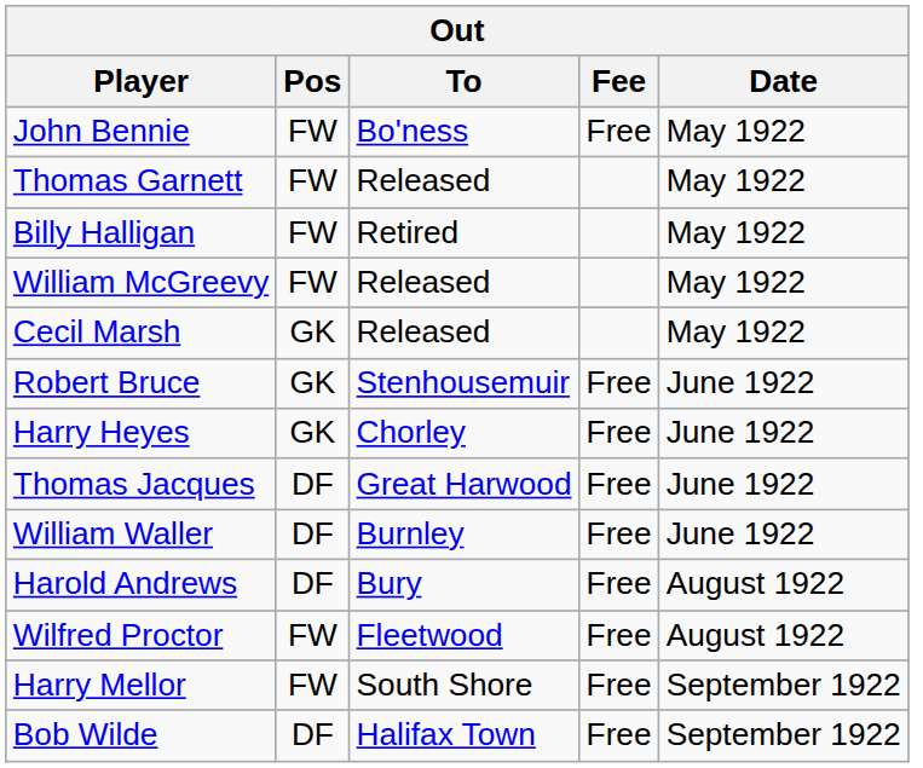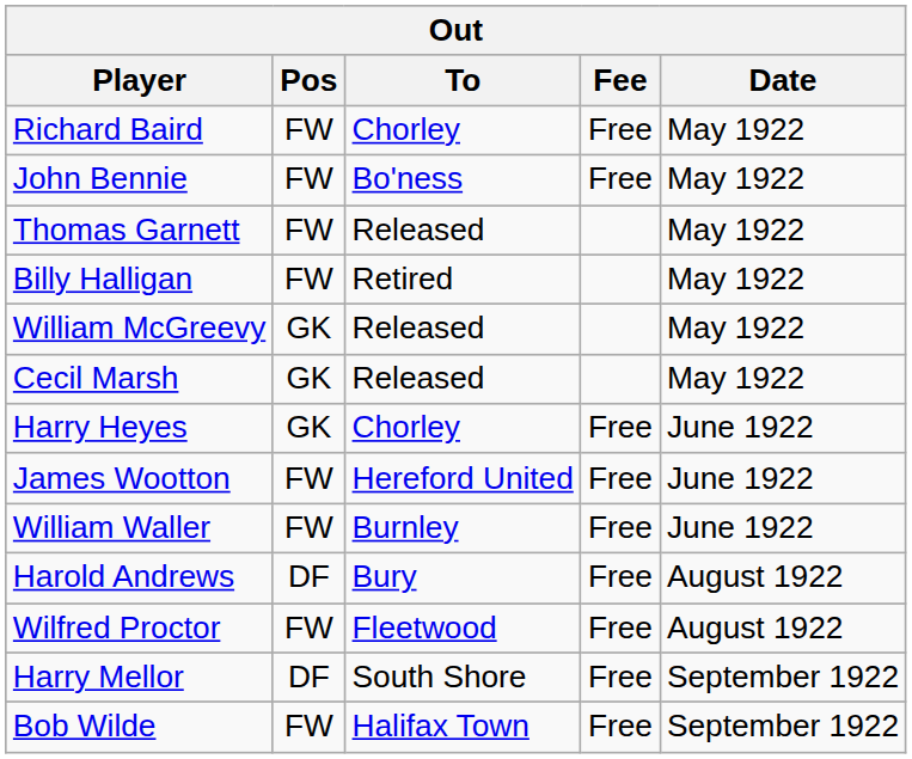 <table class="wikitable">
 <tr>
 <th colspan="5">Out</th>
 </tr>
 <tr>
 <th>Player</th>
 <th>Pos</th>
 <th>To</th>
 <th>Fee</th>
 <th>Date</th>
+</tr>
+<tr>
+<td><a href='#'>Richard Baird</a></td>
+<td align=center>FW</td>
+<td><a href='#'>Chorley</a></td>
+<td>Free</td>
+<td>May 1922</td>
 </tr>
 <tr>
 <td><a href='#'>John Bennie</a></td>
 <td align=center>FW</td>
 <td><a href='#'>Bo'ness</a></td>
 <td>Free</td>
 <td>May 1922</td>
 </tr>
 <tr>
 <td><a href='#'>Thomas Garnett</a></td>
 <td align=center>FW</td>
 <td>Released</td>
 <td></td>
 <td>May 1922</td>
 </tr>
 <tr>
 <td><a href='#'>Billy Halligan</a></td>
 <td align=center>FW</td>
 <td>Retired</td>
 <td></td>
 <td>May 1922</td>
 </tr>
 <tr>
 <td><a href='#'>William McGreevy</a></td>
-<td align=center>FW</td>
+<td align=center>GK</td>
 <td>Released</td>
 <td></td>
 <td>May 1922</td>
 </tr>
 <tr>
 <td><a href='#'>Cecil Marsh</a></td>
 <td align=center>GK</td>
 <td>Released</td>
 <td></td>
 <td>May 1922</td>
 </tr>
 <tr>
-<td><a href='#'>Robert Bruce</a></td>
-<td align=center>GK</td>
-<td><a href='#'>Stenhousemuir</a></td>
-<td>Free</td>
-<td>June 1922</td>
-</tr>
-<tr>
 <td><a href='#'>Harry Heyes</a></td>
 <td align=center>GK</td>
 <td><a href='#'>Chorley</a></td>
 <td>Free</td>
 <td>June 1922</td>
 </tr>
 <tr>
-<td><a href='#'>Thomas Jacques</a></td>
-<td align=center>DF</td>
-<td><a href='#'>Great Harwood</a></td>
+<td><a href='#'>James Wootton</a></td>
+<td align=center>FW</td>
+<td><a href='#'>Hereford United</a></td>
 <td>Free</td>
 <td>June 1922</td>
 </tr>
 <tr>
 <td><a href='#'>William Waller</a></td>
-<td align=center>DF</td>
+<td align=center>FW</td>
 <td><a href='#'>Burnley</a></td>
 <td>Free</td>
 <td>June 1922</td>
 </tr>
 <tr>
 <td><a href='#'>Harold Andrews</a></td>
 <td align=center>DF</td>
 <td><a href='#'>Bury</a></td>
 <td>Free</td>
 <td>August 1922</td>
 </tr>
 <tr>
 <td><a href='#'>Wilfred Proctor</a></td>
 <td align=center>FW</td>
 <td><a href='#'>Fleetwood</a></td>
 <td>Free</td>
 <td>August 1922</td>
 </tr>
 <tr>
 <td><a href='#'>Harry Mellor</a></td>
-<td align=center>FW</td>
+<td align=center>DF</td>
 <td>South Shore</td>
 <td>Free</td>
 <td>September 1922</td>
 </tr>
 <tr>
 <td><a href='#'>Bob Wilde</a></td>
-<td align=center>DF</td>
+<td align=center>FW</td>
 <td><a href='#'>Halifax Town</a></td>
 <td>Free</td>
 <td>September 1922</td>
 </tr>
 </table>
